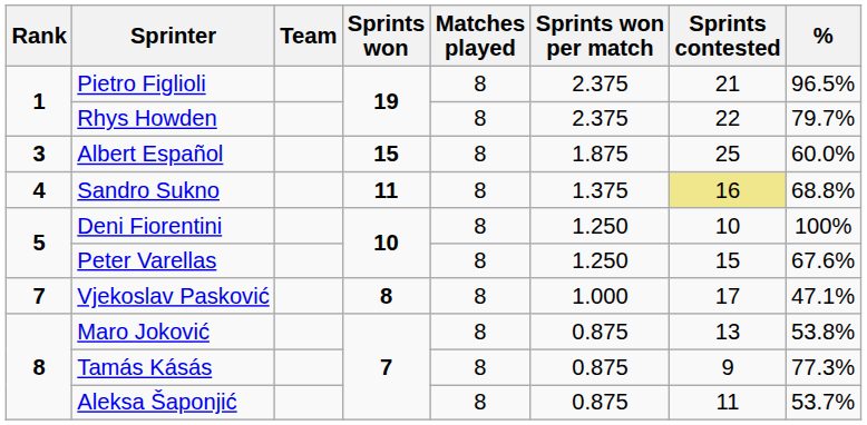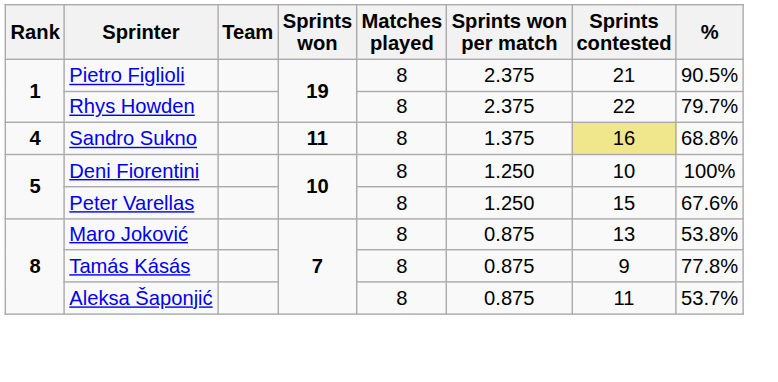 <table class="wikitable sortable" style="text-align: center; font-size: 90%; margin-left: 1em;">
 <tr>
 <th>Rank</th>
 <th>Sprinter</th>
 <th>Team</th>
 <th>Sprints<br>won</th>
 <th>Matches<br>played</th>
 <th>Sprints won<br>per match</th>
 <th>Sprints<br>contested</th>
 <th>%</th>
 </tr>
 <tr>
 <td rowspan="2"><strong>1</strong></td>
 <td style="text-align: left;" data-sort-value="Figlioli, Pietro"><a href='#'>Pietro Figlioli</a></td>
 <td style="text-align: left;"></td>
 <td rowspan="2"><strong>19</strong></td>
 <td>8</td>
 <td>2.375</td>
 <td>21</td>
-<td>96.5%</td>
+<td>90.5%</td>
 </tr>
 <tr>
 <td style="text-align: left;" data-sort-value="Howden, Rhys"><a href='#'>Rhys Howden</a></td>
 <td style="text-align: left;"></td>
 <td>8</td>
 <td>2.375</td>
 <td>22</td>
 <td>79.7%</td>
-</tr>
-<tr>
-<td><strong>3</strong></td>
-<td style="text-align: left;" data-sort-value="Español, Albert"><a href='#'>Albert Español</a></td>
-<td style="text-align: left;"></td>
-<td><strong>15</strong></td>
-<td>8</td>
-<td>1.875</td>
-<td>25</td>
-<td>60.0%</td>
 </tr>
 <tr>
 <td><strong>4</strong></td>
 <td style="text-align: left;" data-sort-value="Sukno, Sandro"><a href='#'>Sandro Sukno</a></td>
 <td style="text-align: left;"></td>
 <td><strong>11</strong></td>
 <td>8</td>
 <td>1.375</td>
 <td style="background: khaki;">16</td>
 <td>68.8%</td>
 </tr>
 <tr>
 <td rowspan="2"><strong>5</strong></td>
 <td style="text-align: left;" data-sort-value="Fiorentini, Deni"><a href='#'>Deni Fiorentini</a></td>
 <td style="text-align: left;"></td>
 <td rowspan="2"><strong>10</strong></td>
 <td>8</td>
 <td>1.250</td>
 <td>10</td>
 <td>100%</td>
 </tr>
 <tr>
 <td style="text-align: left;" data-sort-value="Varellas, Peter"><a href='#'>Peter Varellas</a></td>
 <td style="text-align: left;"></td>
 <td>8</td>
 <td>1.250</td>
 <td>15</td>
 <td>67.6%</td>
 </tr>
 <tr>
-<td><strong>7</strong></td>
-<td style="text-align: left;" data-sort-value="Pasković, Vjekoslav"><a href='#'>Vjekoslav Pasković</a></td>
-<td style="text-align: left;"></td>
-<td><strong>8</strong></td>
-<td>8</td>
-<td>1.000</td>
-<td>17</td>
-<td>47.1%</td>
-</tr>
-<tr>
 <td rowspan="3"><strong>8</strong></td>
 <td style="text-align: left;" data-sort-value="Joković, Maro"><a href='#'>Maro Joković</a></td>
 <td style="text-align: left;"></td>
 <td rowspan="3"><strong>7</strong></td>
 <td>8</td>
 <td>0.875</td>
 <td>13</td>
 <td>53.8%</td>
 </tr>
 <tr>
 <td style="text-align: left;" data-sort-value="Kásás, Tamás"><a href='#'>Tamás Kásás</a></td>
 <td style="text-align: left;"></td>
 <td>8</td>
 <td>0.875</td>
 <td>9</td>
-<td>77.3%</td>
+<td>77.8%</td>
 </tr>
 <tr>
 <td style="text-align: left;" data-sort-value="Šaponjić, Aleksa"><a href='#'>Aleksa Šaponjić</a></td>
 <td style="text-align: left;"></td>
 <td>8</td>
 <td>0.875</td>
 <td>11</td>
 <td>53.7%</td>
 </tr>
 </table>
